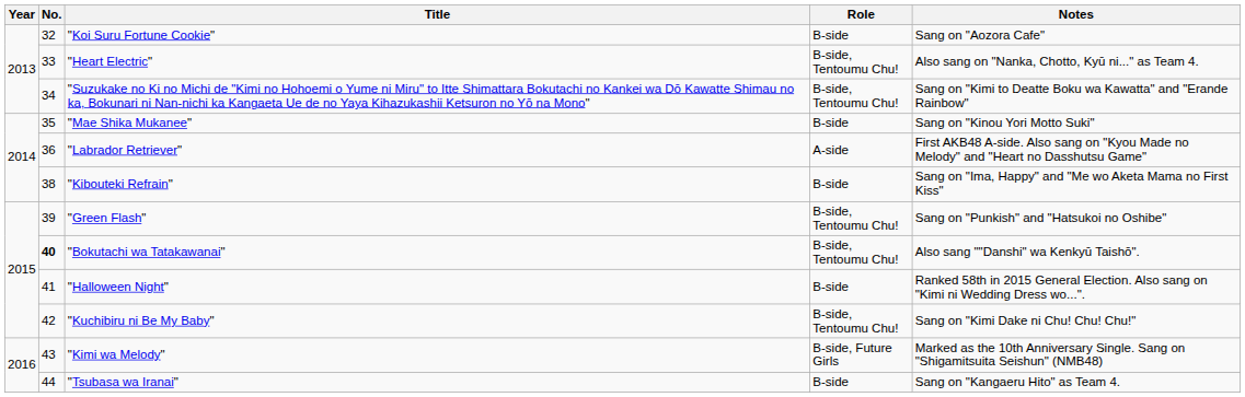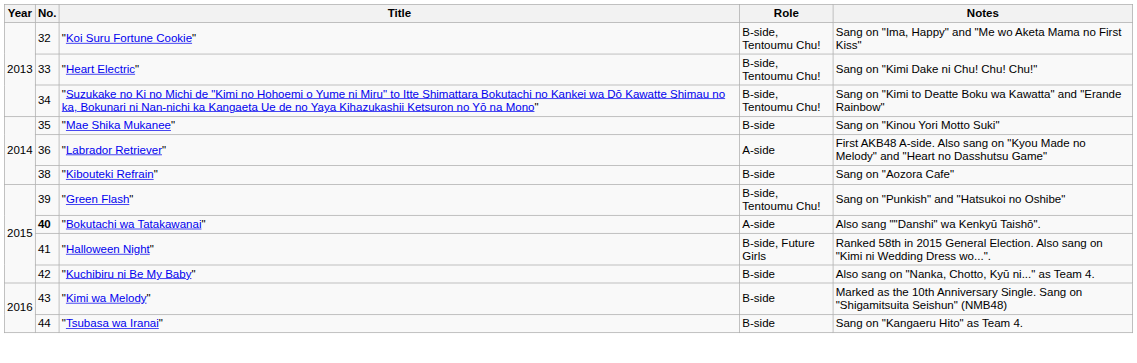 <table class="wikitable sortable">
 <tr>
 <th>Year</th>
 <th data-sort-type="number">No. </th>
 <th>Title </th>
 <th>Role </th>
 <th class="unsortable">Notes </th>
 </tr>
 <tr>
 <td rowspan="3">2013</td>
 <td>32</td>
 <td>"<a href='#'>Koi Suru Fortune Cookie</a>"</td>
-<td>B-side</td>
-<td>Sang on "Aozora Cafe"</td>
+<td>B-side, Tentoumu Chu!</td>
+<td>Sang on "Ima, Happy" and "Me wo Aketa Mama no First Kiss"</td>
 </tr>
 <tr>
 <td>33</td>
 <td>"<a href='#'>Heart Electric</a>"</td>
 <td>B-side, Tentoumu Chu!</td>
-<td>Also sang on "Nanka, Chotto, Kyū ni..." as Team 4.</td>
+<td>Sang on "Kimi Dake ni Chu! Chu! Chu!"</td>
 </tr>
 <tr>
 <td>34</td>
 <td>"<a href='#'>Suzukake no Ki no Michi de "Kimi no Hohoemi o Yume ni Miru" to Itte Shimattara Bokutachi no Kankei wa Dō Kawatte Shimau no ka, Bokunari ni Nan-nichi ka Kangaeta Ue de no Yaya Kihazukashii Ketsuron no Yō na Mono</a>"</td>
 <td>B-side, Tentoumu Chu!</td>
 <td>Sang on "Kimi to Deatte Boku wa Kawatta" and "Erande Rainbow"</td>
 </tr>
 <tr>
 <td rowspan="3">2014</td>
 <td>35</td>
 <td>"<a href='#'>Mae Shika Mukanee</a>"</td>
 <td>B-side</td>
 <td>Sang on "Kinou Yori Motto Suki"</td>
 </tr>
 <tr>
 <td>36</td>
 <td>"<a href='#'>Labrador Retriever</a>"</td>
 <td>A-side</td>
 <td>First AKB48 A-side. Also sang on "Kyou Made no Melody" and "Heart no Dasshutsu Game"</td>
 </tr>
 <tr>
 <td>38</td>
 <td>"<a href='#'>Kibouteki Refrain</a>"</td>
 <td>B-side</td>
-<td>Sang on "Ima, Happy" and "Me wo Aketa Mama no First Kiss"</td>
+<td>Sang on "Aozora Cafe"</td>
 </tr>
 <tr>
 <td rowspan="4">2015</td>
 <td>39</td>
 <td>"<a href='#'>Green Flash</a>"</td>
 <td>B-side, Tentoumu Chu!</td>
 <td>Sang on "Punkish" and "Hatsukoi no Oshibe"</td>
 </tr>
 <tr>
 <td><strong>40</strong></td>
 <td>"<a href='#'>Bokutachi wa Tatakawanai</a>"</td>
-<td>B-side, Tentoumu Chu!</td>
+<td>A-side</td>
 <td>Also sang ""Danshi" wa Kenkyū Taishō".</td>
 </tr>
 <tr>
 <td>41</td>
 <td>"<a href='#'>Halloween Night</a>"</td>
-<td>B-side</td>
+<td>B-side, Future Girls</td>
 <td>Ranked 58th in 2015 General Election. Also sang on "Kimi ni Wedding Dress wo...".</td>
 </tr>
 <tr>
 <td>42</td>
 <td>"<a href='#'>Kuchibiru ni Be My Baby</a>"</td>
-<td>B-side, Tentoumu Chu!</td>
-<td>Sang on "Kimi Dake ni Chu! Chu! Chu!"</td>
+<td>B-side</td>
+<td>Also sang on "Nanka, Chotto, Kyū ni..." as Team 4.</td>
 </tr>
 <tr>
 <td rowspan="4">2016</td>
 <td>43</td>
 <td>"<a href='#'>Kimi wa Melody</a>"</td>
-<td>B-side, Future Girls</td>
+<td>B-side</td>
 <td>Marked as the 10th Anniversary Single. Sang on "Shigamitsuita Seishun" (NMB48)</td>
 </tr>
 <tr>
 <td>44</td>
 <td>"<a href='#'>Tsubasa wa Iranai</a>"</td>
 <td>B-side</td>
 <td>Sang on "Kangaeru Hito" as Team 4.</td>
 </tr>
 </table>
